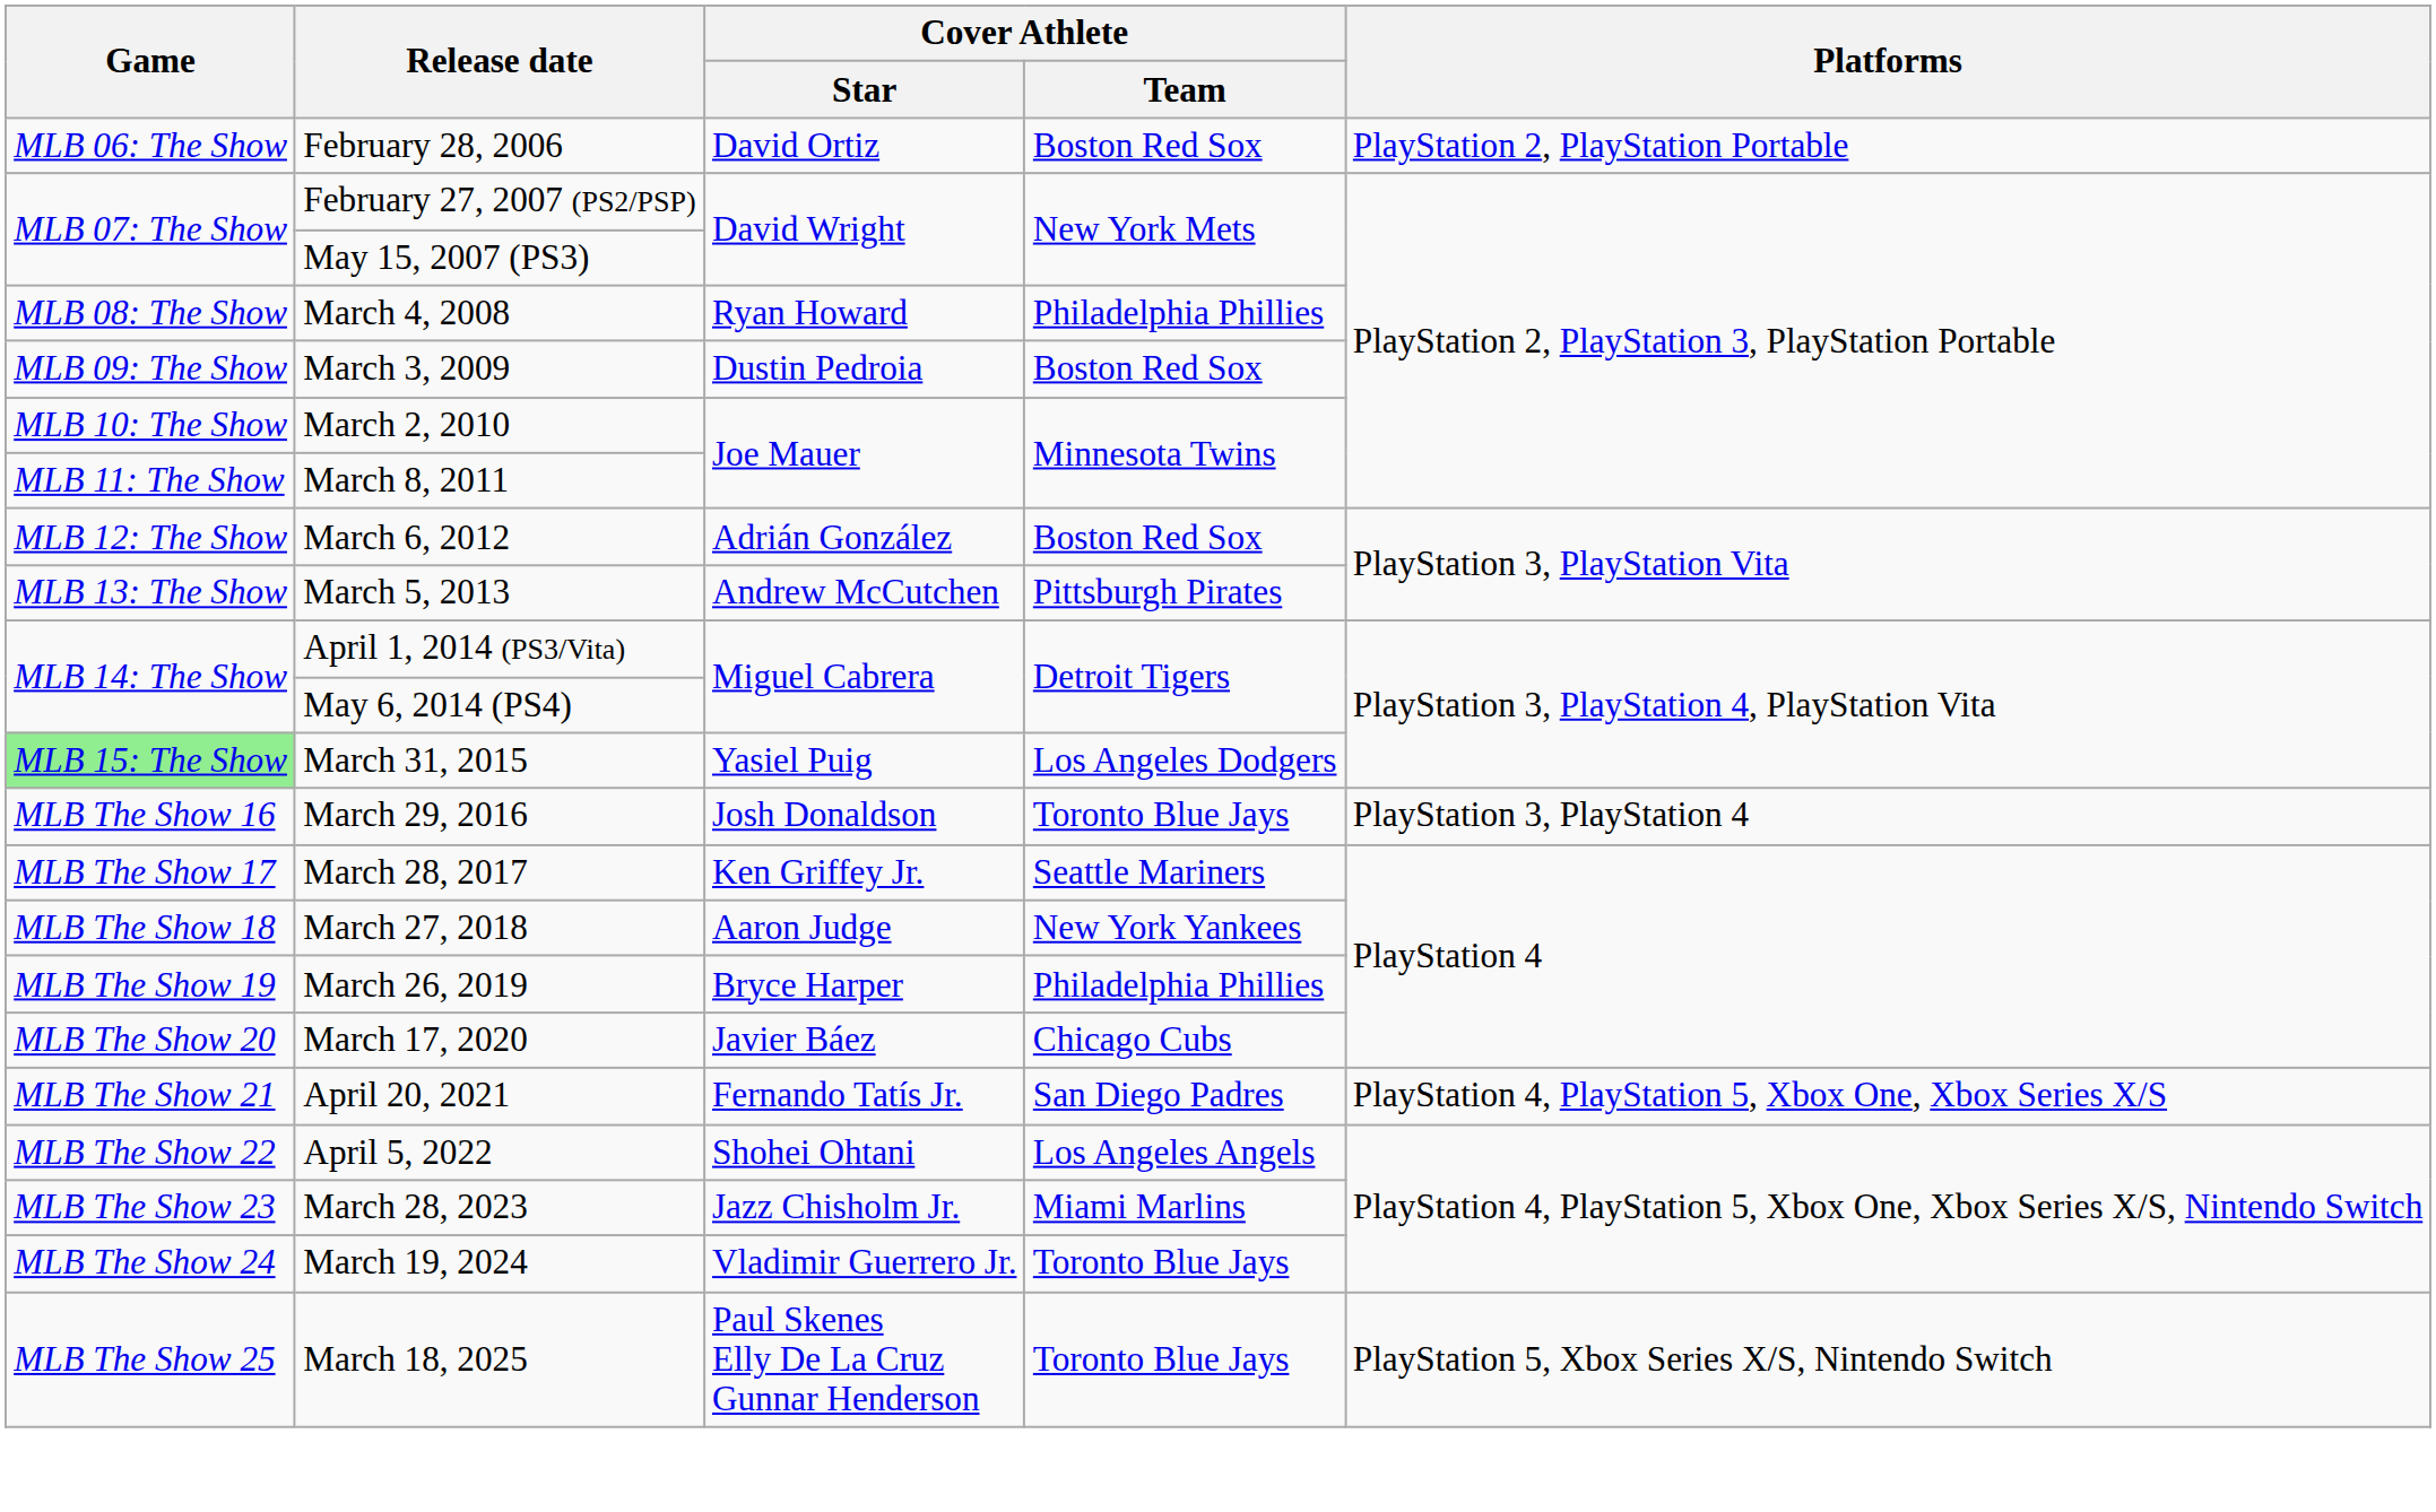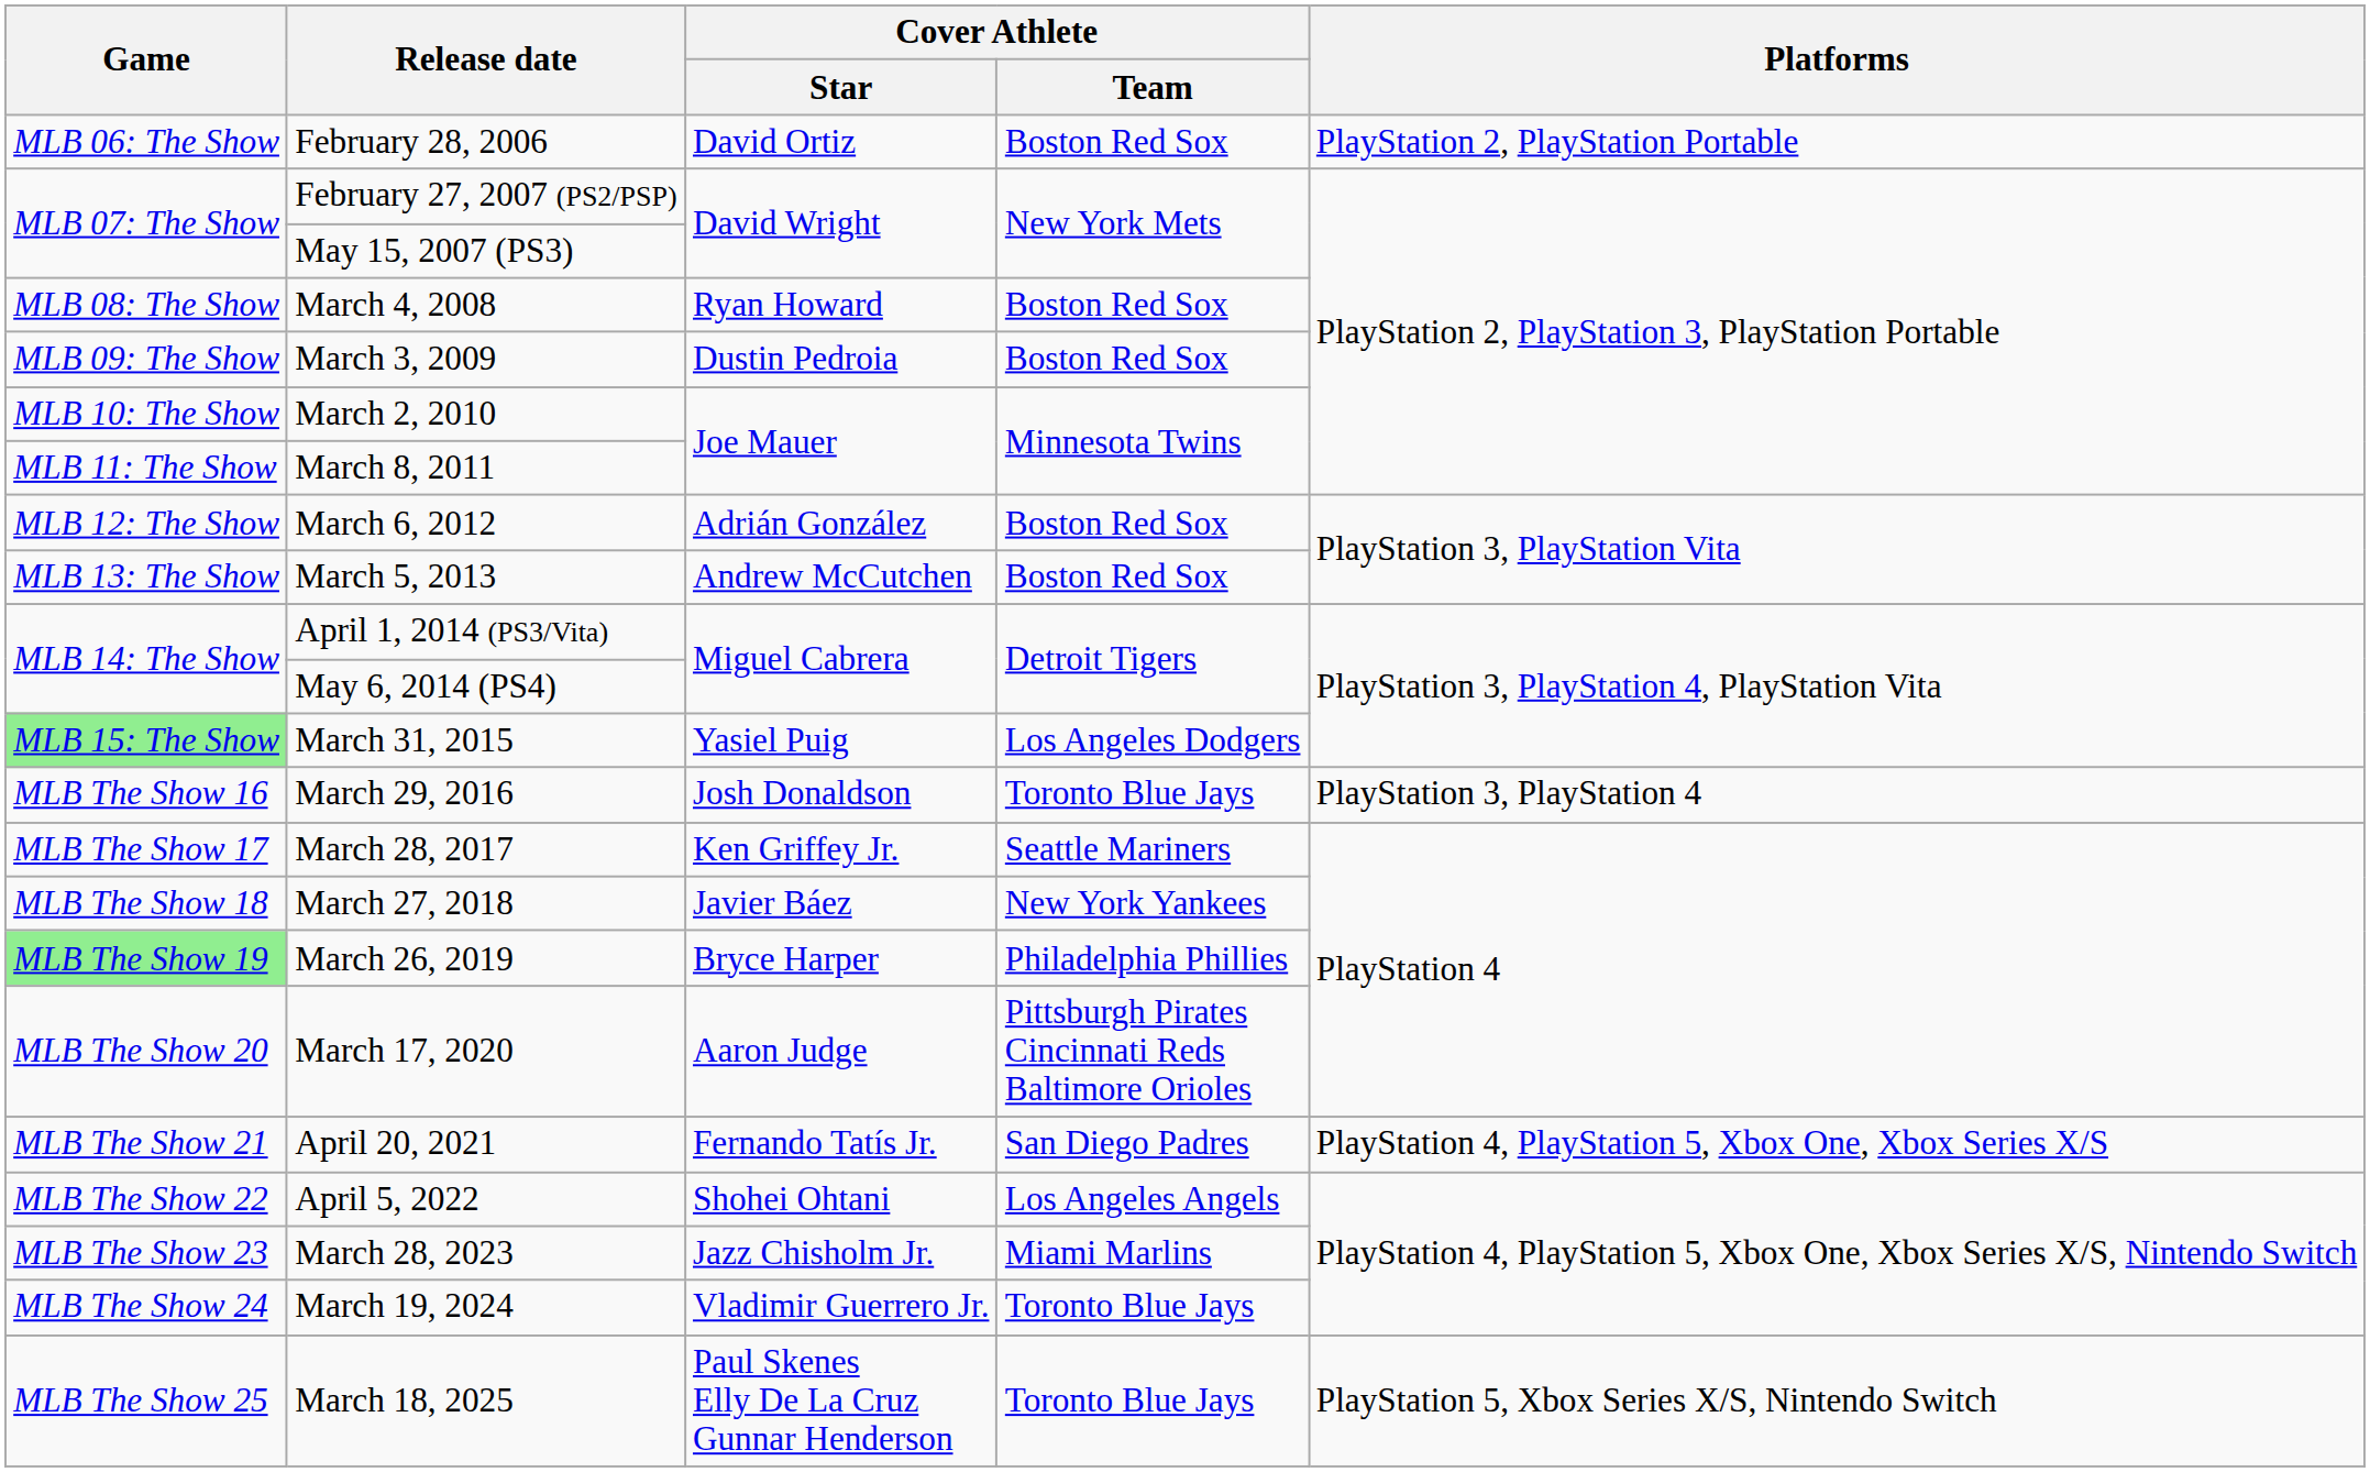 <table class="wikitable">
 <tr>
 <th rowspan="2">Game</th>
 <th rowspan="2">Release date</th>
 <th colspan="2">Cover Athlete</th>
 <th rowspan="2">Platforms</th>
 </tr>
 <tr>
 <th>Star</th>
 <th>Team</th>
 </tr>
 <tr>
 <td><em><a href='#'>MLB 06: The Show</a></em></td>
 <td>February 28, 2006</td>
 <td><a href='#'>David Ortiz</a></td>
 <td><a href='#'>Boston Red Sox</a></td>
 <td><a href='#'>PlayStation 2</a>, <a href='#'>PlayStation Portable</a></td>
 </tr>
 <tr>
 <td rowspan="2"><em><a href='#'>MLB 07: The Show</a></em></td>
 <td>February 27, 2007 <small>(PS2/PSP)</small></td>
 <td rowspan="2"><a href='#'>David Wright</a></td>
 <td rowspan="2"><a href='#'>New York Mets</a></td>
 <td rowspan="6">PlayStation 2, <a href='#'>PlayStation 3</a>, PlayStation Portable</td>
 </tr>
 <tr>
 <td>May 15, 2007 (PS3)</td>
 </tr>
 <tr>
 <td><em><a href='#'>MLB 08: The Show</a></em></td>
 <td>March 4, 2008</td>
 <td><a href='#'>Ryan Howard</a></td>
-<td><a href='#'>Philadelphia Phillies</a></td>
+<td><a href='#'>Boston Red Sox</a></td>
 </tr>
 <tr>
 <td><em><a href='#'>MLB 09: The Show</a></em></td>
 <td>March 3, 2009</td>
 <td><a href='#'>Dustin Pedroia</a></td>
 <td><a href='#'>Boston Red Sox</a></td>
 </tr>
 <tr>
 <td><em><a href='#'>MLB 10: The Show</a></em></td>
 <td>March 2, 2010</td>
 <td rowspan="2"><a href='#'>Joe Mauer</a></td>
 <td rowspan="2"><a href='#'>Minnesota Twins</a></td>
 </tr>
 <tr>
 <td><em><a href='#'>MLB 11: The Show</a></em></td>
 <td>March 8, 2011</td>
 </tr>
 <tr>
 <td><em><a href='#'>MLB 12: The Show</a></em></td>
 <td>March 6, 2012</td>
 <td><a href='#'>Adrián González</a></td>
 <td><a href='#'>Boston Red Sox</a></td>
 <td rowspan="2">PlayStation 3, <a href='#'>PlayStation Vita</a></td>
 </tr>
 <tr>
 <td><em><a href='#'>MLB 13: The Show</a></em></td>
 <td>March 5, 2013</td>
 <td><a href='#'>Andrew McCutchen</a></td>
-<td><a href='#'>Pittsburgh Pirates</a></td>
+<td><a href='#'>Boston Red Sox</a></td>
 </tr>
 <tr>
 <td rowspan="2"><em><a href='#'>MLB 14: The Show</a></em></td>
 <td>April 1, 2014 <small>(PS3/Vita)</small></td>
 <td rowspan="2"><a href='#'>Miguel Cabrera</a></td>
 <td rowspan="2"><a href='#'>Detroit Tigers</a></td>
 <td rowspan="3">PlayStation 3, <a href='#'>PlayStation 4</a>, PlayStation Vita</td>
 </tr>
 <tr>
 <td>May 6, 2014 (PS4)</td>
 </tr>
 <tr>
 <td style="background: lightgreen;"><em><a href='#'>MLB 15: The Show</a></em></td>
 <td>March 31, 2015</td>
 <td><a href='#'>Yasiel Puig</a></td>
 <td><a href='#'>Los Angeles Dodgers</a></td>
 </tr>
 <tr>
 <td><em><a href='#'>MLB The Show 16</a></em></td>
 <td>March 29, 2016</td>
 <td><a href='#'>Josh Donaldson</a></td>
 <td><a href='#'>Toronto Blue Jays</a></td>
 <td>PlayStation 3, PlayStation 4</td>
 </tr>
 <tr>
 <td><em><a href='#'>MLB The Show 17</a></em></td>
 <td>March 28, 2017</td>
 <td><a href='#'>Ken Griffey Jr.</a></td>
 <td><a href='#'>Seattle Mariners</a></td>
 <td rowspan="4">PlayStation 4</td>
 </tr>
 <tr>
 <td><em><a href='#'>MLB The Show 18</a></em></td>
 <td>March 27, 2018</td>
-<td><a href='#'>Aaron Judge</a></td>
+<td><a href='#'>Javier Báez</a></td>
 <td><a href='#'>New York Yankees</a></td>
 </tr>
 <tr>
-<td><em><a href='#'>MLB The Show 19</a></em></td>
+<td style="background: lightgreen;"><em><a href='#'>MLB The Show 19</a></em></td>
 <td>March 26, 2019</td>
 <td><a href='#'>Bryce Harper</a></td>
 <td><a href='#'>Philadelphia Phillies</a></td>
 </tr>
 <tr>
 <td><em><a href='#'>MLB The Show 20</a></em></td>
 <td>March 17, 2020</td>
-<td><a href='#'>Javier Báez</a></td>
-<td><a href='#'>Chicago Cubs</a></td>
+<td><a href='#'>Aaron Judge</a></td>
+<td><a href='#'>Pittsburgh Pirates</a><br><a href='#'>Cincinnati Reds</a><br><a href='#'>Baltimore Orioles</a></td>
 </tr>
 <tr>
 <td><em><a href='#'>MLB The Show 21</a></em></td>
 <td>April 20, 2021</td>
 <td><a href='#'>Fernando Tatís Jr.</a></td>
 <td><a href='#'>San Diego Padres</a></td>
 <td>PlayStation 4, <a href='#'>PlayStation 5</a>, <a href='#'>Xbox One</a>, <a href='#'>Xbox Series X/S</a></td>
 </tr>
 <tr>
 <td><em><a href='#'>MLB The Show 22</a></em></td>
 <td>April 5, 2022</td>
 <td><a href='#'>Shohei Ohtani</a></td>
 <td><a href='#'>Los Angeles Angels</a></td>
 <td rowspan="3">PlayStation 4, PlayStation 5, Xbox One, Xbox Series X/S, <a href='#'>Nintendo Switch</a></td>
 </tr>
 <tr>
 <td><em><a href='#'>MLB The Show 23</a></em></td>
 <td>March 28, 2023</td>
 <td><a href='#'>Jazz Chisholm Jr.</a></td>
 <td><a href='#'>Miami Marlins</a></td>
 </tr>
 <tr>
 <td><em><a href='#'>MLB The Show 24</a></em></td>
 <td>March 19, 2024</td>
 <td><a href='#'>Vladimir Guerrero Jr.</a></td>
 <td><a href='#'>Toronto Blue Jays</a></td>
 </tr>
 <tr>
 <td><em><a href='#'>MLB The Show 25</a></em></td>
 <td>March 18, 2025</td>
 <td><a href='#'>Paul Skenes</a><br><a href='#'>Elly De La Cruz</a><br><a href='#'>Gunnar Henderson</a></td>
 <td><a href='#'>Toronto Blue Jays</a></td>
 <td>PlayStation 5, Xbox Series X/S, Nintendo Switch</td>
 </tr>
 </table>
